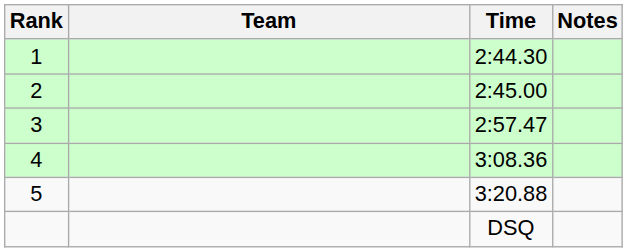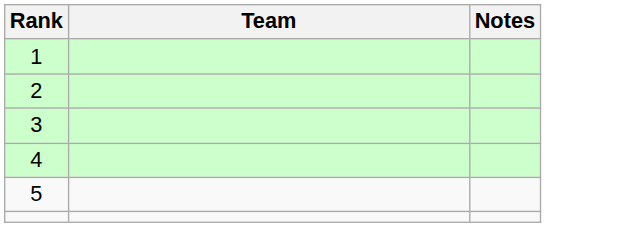 <table class="wikitable" style="text-align:center">
 <tr>
 <th>Rank</th>
 <th Style="width:18em">Team</th>
-<th>Time</th>
 <th>Notes</th>
 </tr>
 <tr style="background:#cfc">
 <td>1</td>
 <td style="text-align:left"></td>
-<td>2:44.30</td>
 <td></td>
 </tr>
 <tr style="background:#cfc">
 <td>2</td>
 <td style="text-align:left"></td>
-<td>2:45.00</td>
 <td></td>
 </tr>
 <tr style="background:#cfc">
 <td>3</td>
 <td style="text-align:left"></td>
-<td>2:57.47</td>
 <td></td>
 </tr>
 <tr style="background:#cfc">
 <td>4</td>
 <td style="text-align:left"></td>
-<td>3:08.36</td>
 <td></td>
 </tr>
 <tr>
 <td>5</td>
 <td style="text-align:left"></td>
-<td>3:20.88</td>
 <td></td>
 </tr>
 <tr>
 <td></td>
 <td style="text-align:left"></td>
-<td>DSQ</td>
 <td></td>
 </tr>
 </table>
